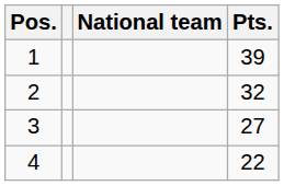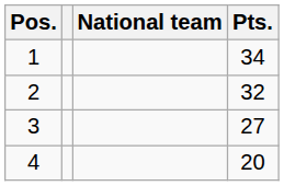 <table class=wikitable>
 <tr>
 <th>Pos.</th>
 <th></th>
 <th>National team</th>
 <th>Pts.</th>
 </tr>
 <tr align=center>
 <td>1</td>
 <td></td>
 <td align=left></td>
-<td>39</td>
+<td>34</td>
 </tr>
 <tr align=center>
 <td>2</td>
 <td></td>
 <td align=left></td>
 <td>32</td>
 </tr>
 <tr align=center>
 <td>3</td>
 <td></td>
 <td align=left></td>
 <td>27</td>
 </tr>
 <tr align=center>
 <td>4</td>
 <td></td>
 <td align=left></td>
-<td>22</td>
+<td>20</td>
 </tr>
 </table>
